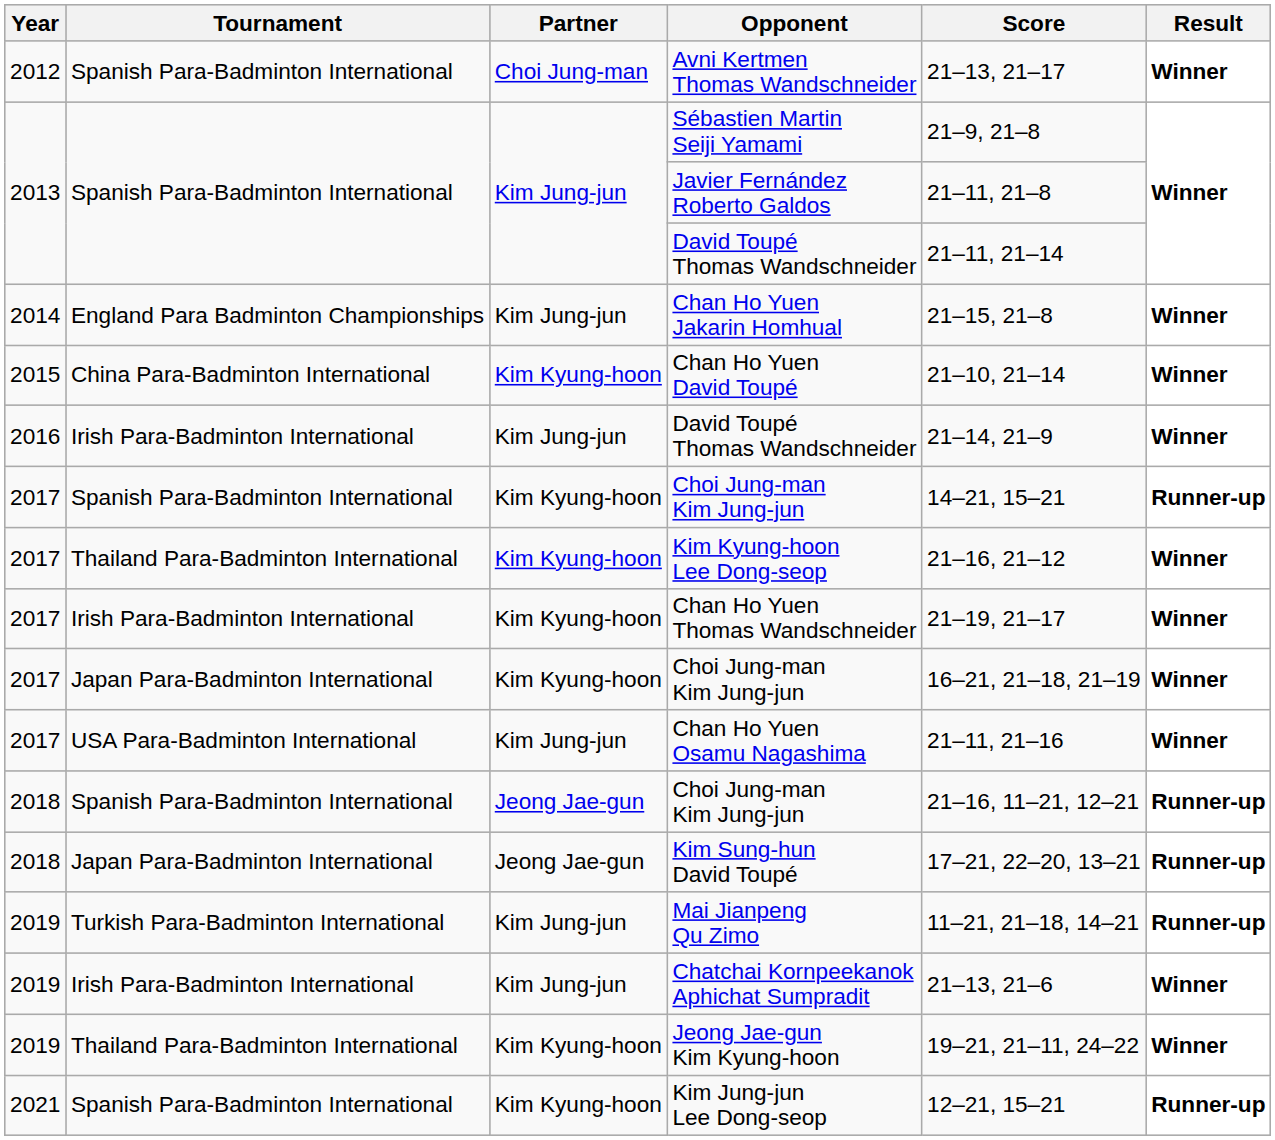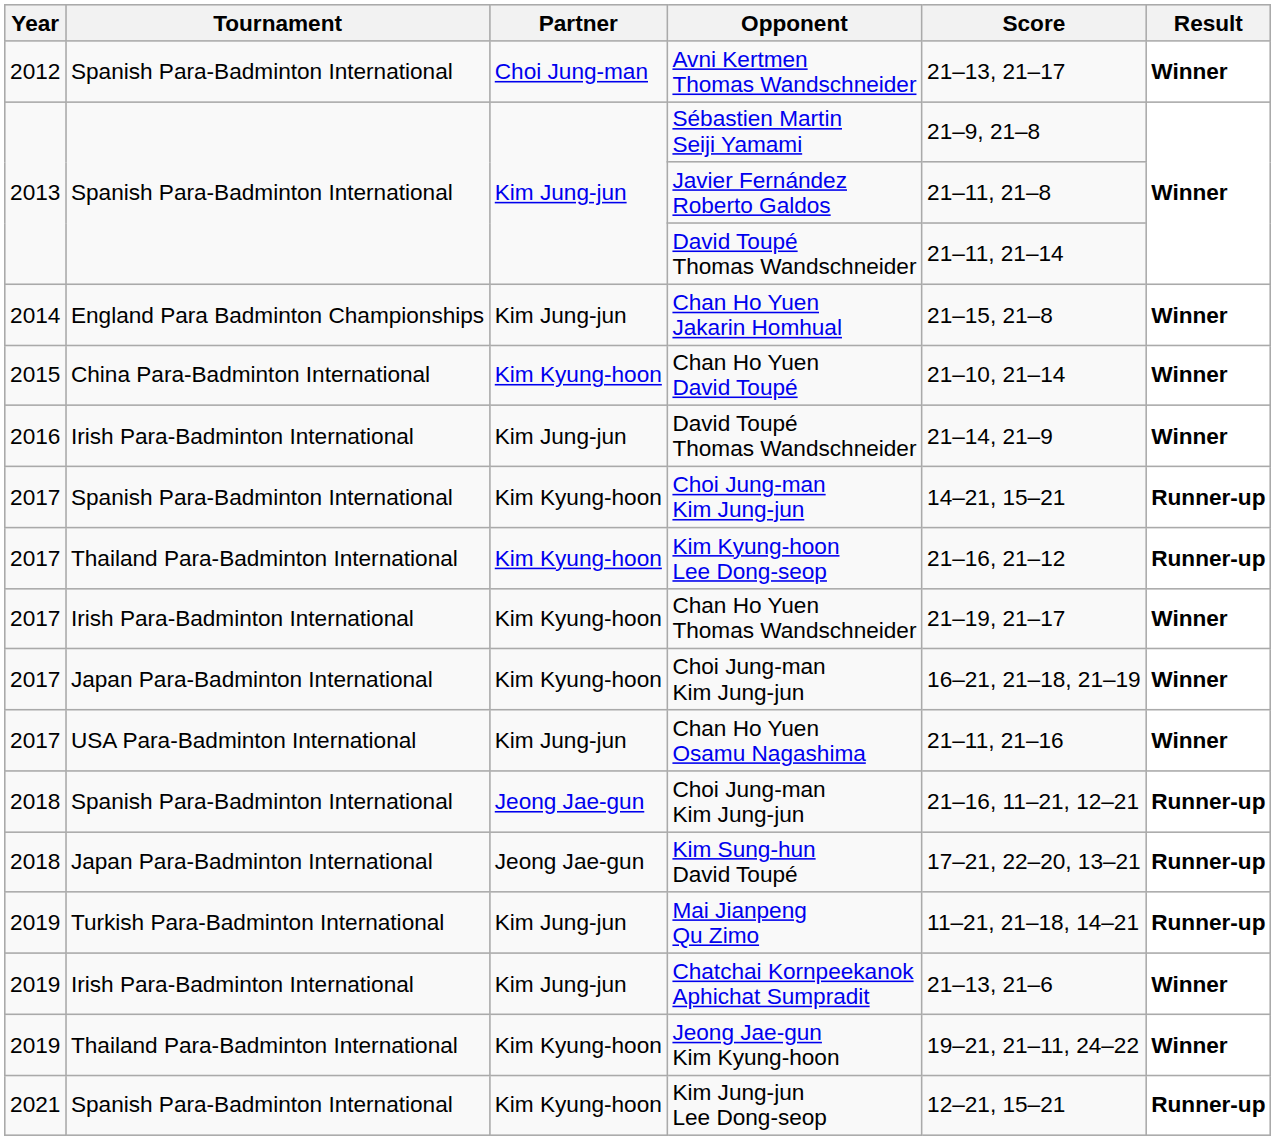 <table class="sortable wikitable" style="font-size: 90%;">
 <tr>
 <th>Year</th>
 <th>Tournament</th>
 <th>Partner</th>
 <th>Opponent</th>
 <th>Score</th>
 <th>Result</th>
 </tr>
 <tr>
 <td align="center">2012</td>
 <td align="left">Spanish Para-Badminton International</td>
 <td> <a href='#'>Choi Jung-man</a></td>
 <td align="left"> <a href='#'>Avni Kertmen</a><br> <a href='#'>Thomas Wandschneider</a></td>
 <td align="left">21–13, 21–17</td>
 <td style="text-align:left; background:white"> <strong>Winner</strong></td>
 </tr>
 <tr>
 <td rowspan="3" align="center">2013</td>
 <td rowspan="3" align="left">Spanish Para-Badminton International</td>
 <td rowspan="3"> <a href='#'>Kim Jung-jun</a></td>
 <td align="left"> <a href='#'>Sébastien Martin</a><br> <a href='#'>Seiji Yamami</a></td>
 <td align="left">21–9, 21–8</td>
 <td rowspan="3" style="text-align:left; background:white"> <strong>Winner</strong></td>
 </tr>
 <tr>
 <td align="left"> <a href='#'>Javier Fernández</a><br> <a href='#'>Roberto Galdos</a></td>
 <td align="left">21–11, 21–8</td>
 </tr>
 <tr>
 <td align="left"> <a href='#'>David Toupé</a><br> Thomas Wandschneider</td>
 <td align="left">21–11, 21–14</td>
 </tr>
 <tr>
 <td align="center">2014</td>
 <td align="left">England Para Badminton Championships</td>
 <td> Kim Jung-jun</td>
 <td align="left"> <a href='#'>Chan Ho Yuen</a><br> <a href='#'>Jakarin Homhual</a></td>
 <td align="left">21–15, 21–8</td>
 <td style="text-align:left; background:white"> <strong>Winner</strong></td>
 </tr>
 <tr>
 <td align="center">2015</td>
 <td align="left">China Para-Badminton International</td>
 <td> <a href='#'>Kim Kyung-hoon</a></td>
 <td align="left"> Chan Ho Yuen<br> <a href='#'>David Toupé</a></td>
 <td align="left">21–10, 21–14</td>
 <td style="text-align:left; background:white"> <strong>Winner</strong></td>
 </tr>
 <tr>
 <td align="center">2016</td>
 <td align="left">Irish Para-Badminton International</td>
 <td> Kim Jung-jun</td>
 <td align="left"> David Toupé<br> Thomas Wandschneider</td>
 <td align="left">21–14, 21–9</td>
 <td style="text-align:left; background:white"> <strong>Winner</strong></td>
 </tr>
 <tr>
 <td align="center">2017</td>
 <td align="left">Spanish Para-Badminton International</td>
 <td> Kim Kyung-hoon</td>
 <td align="left"> <a href='#'>Choi Jung-man</a><br> <a href='#'>Kim Jung-jun</a></td>
 <td align="left">14–21, 15–21</td>
 <td style="text-align:left; background:white"> <strong>Runner-up</strong></td>
 </tr>
 <tr>
 <td align="center">2017</td>
 <td align="left">Thailand Para-Badminton International</td>
 <td> <a href='#'>Kim Kyung-hoon</a></td>
 <td align="left"> <a href='#'>Kim Kyung-hoon</a><br> <a href='#'>Lee Dong-seop</a></td>
 <td align="left">21–16, 21–12</td>
-<td style="text-align:left; background:white"> <strong>Winner</strong></td>
+<td style="text-align:left; background:white"> <strong>Runner-up</strong></td>
 </tr>
 <tr>
 <td align="center">2017</td>
 <td align="left">Irish Para-Badminton International</td>
 <td> Kim Kyung-hoon</td>
 <td align="left"> Chan Ho Yuen<br> Thomas Wandschneider</td>
 <td align="left">21–19, 21–17</td>
 <td style="text-align:left; background:white"> <strong>Winner</strong></td>
 </tr>
 <tr>
 <td align="center">2017</td>
 <td align="left">Japan Para-Badminton International</td>
 <td> Kim Kyung-hoon</td>
 <td align="left"> Choi Jung-man<br> Kim Jung-jun</td>
 <td align="left">16–21, 21–18, 21–19</td>
 <td style="text-align:left; background:white"> <strong>Winner</strong></td>
 </tr>
 <tr>
 <td align="center">2017</td>
 <td align="left">USA Para-Badminton International</td>
 <td> Kim Jung-jun</td>
 <td align="left"> Chan Ho Yuen<br> <a href='#'>Osamu Nagashima</a></td>
 <td align="left">21–11, 21–16</td>
 <td style="text-align:left; background:white"> <strong>Winner</strong></td>
 </tr>
 <tr>
 <td align="center">2018</td>
 <td align="left">Spanish Para-Badminton International</td>
 <td> <a href='#'>Jeong Jae-gun</a></td>
 <td align="left"> Choi Jung-man<br> Kim Jung-jun</td>
 <td align="left">21–16, 11–21, 12–21</td>
 <td style="text-align:left; background:white"> <strong>Runner-up</strong></td>
 </tr>
 <tr>
 <td align="center">2018</td>
 <td align="left">Japan Para-Badminton International</td>
 <td> Jeong Jae-gun</td>
 <td align="left"> <a href='#'>Kim Sung-hun</a><br> David Toupé</td>
 <td align="left">17–21, 22–20, 13–21</td>
 <td style="text-align:left; background:white"> <strong>Runner-up</strong></td>
 </tr>
 <tr>
 <td align="center">2019</td>
 <td align="left">Turkish Para-Badminton International</td>
 <td> Kim Jung-jun</td>
 <td align="left"> <a href='#'>Mai Jianpeng</a><br> <a href='#'>Qu Zimo</a></td>
 <td align="left">11–21, 21–18, 14–21</td>
 <td style="text-align:left; background:white"> <strong>Runner-up</strong></td>
 </tr>
 <tr>
 <td align="center">2019</td>
 <td align="left">Irish Para-Badminton International</td>
 <td> Kim Jung-jun</td>
 <td align="left"> <a href='#'>Chatchai Kornpeekanok</a><br> <a href='#'>Aphichat Sumpradit</a></td>
 <td align="left">21–13, 21–6</td>
 <td style="text-align:left; background:white"> <strong>Winner</strong></td>
 </tr>
 <tr>
 <td align="center">2019</td>
 <td align="left">Thailand Para-Badminton International</td>
 <td> Kim Kyung-hoon</td>
 <td align="left"> <a href='#'>Jeong Jae-gun</a><br> Kim Kyung-hoon</td>
 <td align="left">19–21, 21–11, 24–22</td>
 <td style="text-align:left; background:white"> <strong>Winner</strong></td>
 </tr>
 <tr>
 <td align="center">2021</td>
 <td align="left">Spanish Para-Badminton International</td>
 <td> Kim Kyung-hoon</td>
 <td align="left"> Kim Jung-jun<br> Lee Dong-seop</td>
 <td align="left">12–21, 15–21</td>
 <td style="text-align:left; background:white"> <strong>Runner-up</strong></td>
 </tr>
 </table>
